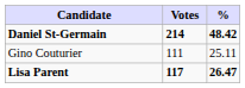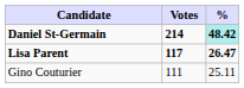 <table class="wikitable">
 <tr>
 <th style="background:#ddf; width:200px;">Candidate</th>
 <th style="background:#ddf; width:50px;">Votes</th>
 <th style="background:#ddf; width:30px;">%</th>
 </tr>
 <tr>
 <td><strong>Daniel St-Germain</strong></td>
 <td><strong>214</strong></td>
-<td><strong>48.42</strong></td>
+<td style="background: paleturquoise;"><strong>48.42</strong></td>
+</tr>
+<tr>
+<td><strong>Lisa Parent</strong></td>
+<td><strong>117</strong></td>
+<td><strong>26.47</strong></td>
 </tr>
 <tr>
 <td>Gino Couturier</td>
 <td>111</td>
 <td>25.11</td>
 </tr>
-<tr>
-<td><strong>Lisa Parent</strong></td>
-<td><strong>117</strong></td>
-<td><strong>26.47</strong></td>
-</tr>
 </table>
